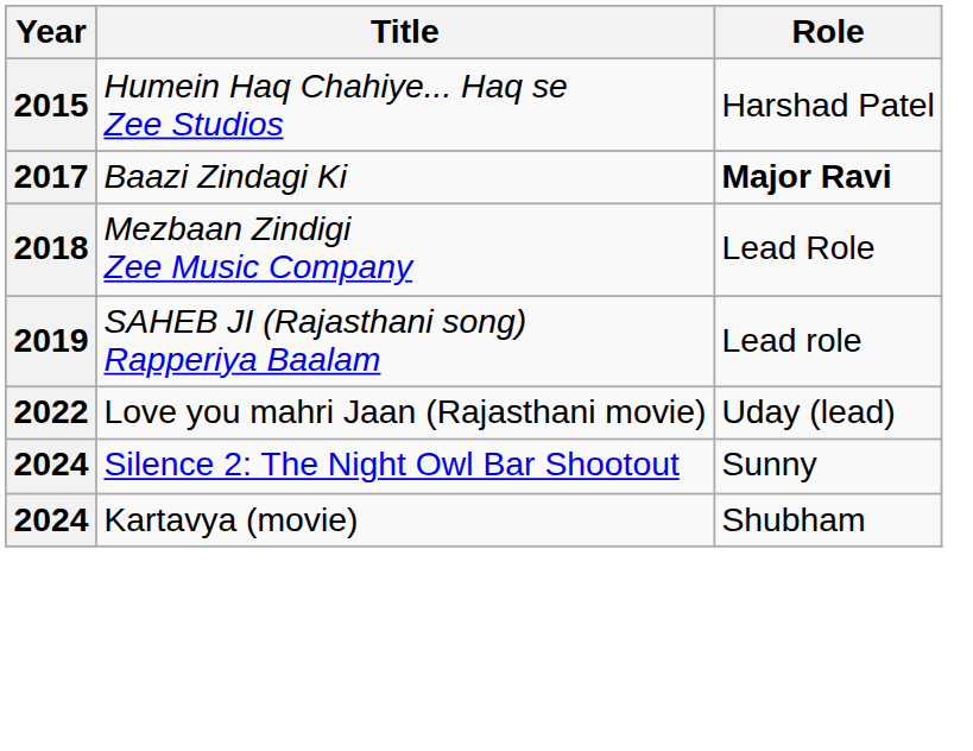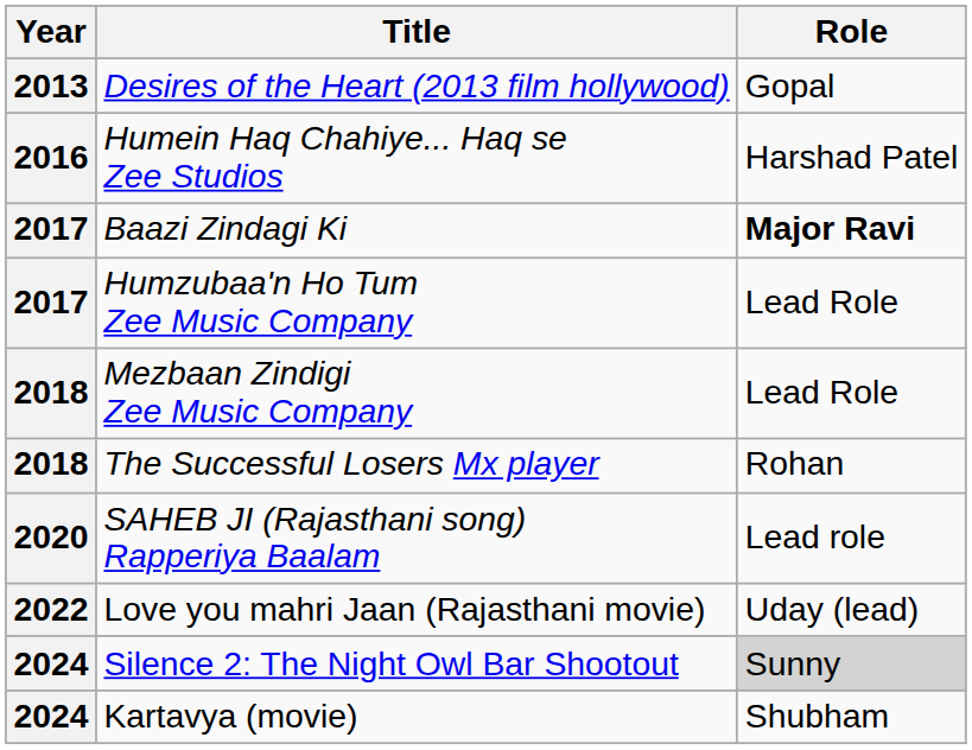 <table class="wikitable sortable">
 <tr>
 <th scope="col">Year</th>
 <th scope="col">Title</th>
 <th scope="col">Role</th>
 </tr>
 <tr>
-<th scope="row">2015</th>
+<th scope="row">2013</th>
+<td><em><a href='#'>Desires of the Heart (2013 film hollywood)</a></em></td>
+<td>Gopal</td>
+</tr>
+<tr>
+<th scope="row">2016</th>
 <td><em>Humein Haq Chahiye... Haq se</em><br><em><a href='#'>Zee Studios</a></em></td>
 <td>Harshad Patel</td>
 </tr>
 <tr>
 <th scope="row">2017</th>
 <td><em>Baazi Zindagi Ki</em></td>
 <td><strong>Major Ravi</strong></td>
 </tr>
 <tr>
+<th scope="row">2017</th>
+<td><em>Humzubaa'n Ho Tum</em><br><em><a href='#'>Zee Music Company</a></em></td>
+<td>Lead Role</td>
+</tr>
+<tr>
 <th scope="row">2018</th>
 <td><em>Mezbaan Zindigi</em><br><em><a href='#'>Zee Music Company</a></em></td>
 <td>Lead Role</td>
 </tr>
 <tr>
-<th scope="row">2019</th>
+<th scope="row">2018</th>
+<td><em>The Successful Losers <a href='#'>Mx player</a></em></td>
+<td>Rohan</td>
+</tr>
+<tr>
+<th scope="row">2020</th>
 <td><em>SAHEB JI (Rajasthani song)<br><a href='#'>Rapperiya Baalam</a></em></td>
 <td>Lead role</td>
 </tr>
 <tr>
 <th>2022</th>
 <td>Love you mahri Jaan (Rajasthani movie)</td>
 <td>Uday (lead)</td>
 </tr>
 <tr>
 <th>2024</th>
 <td><a href='#'>Silence 2: The Night Owl Bar Shootout</a></td>
-<td>Sunny</td>
+<td style="background: lightgrey;">Sunny</td>
 </tr>
 <tr>
 <th>2024</th>
 <td>Kartavya (movie)</td>
 <td>Shubham</td>
 </tr>
 </table>
